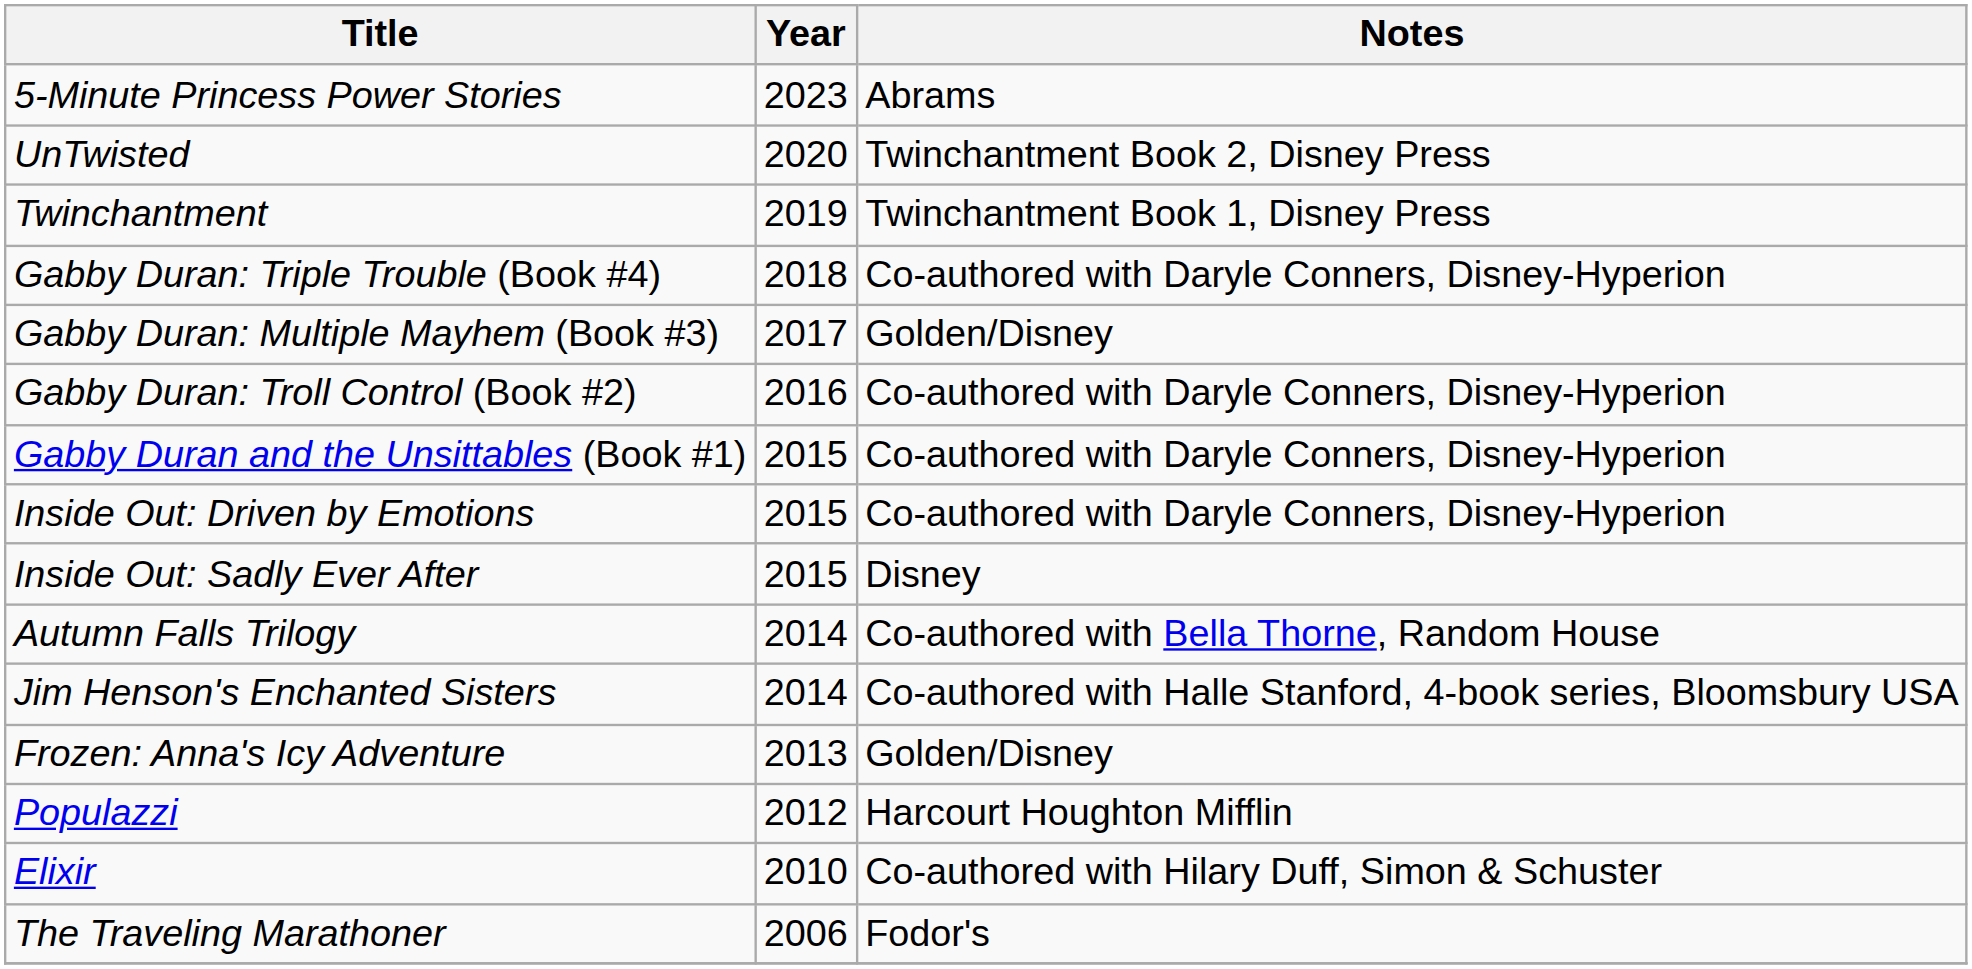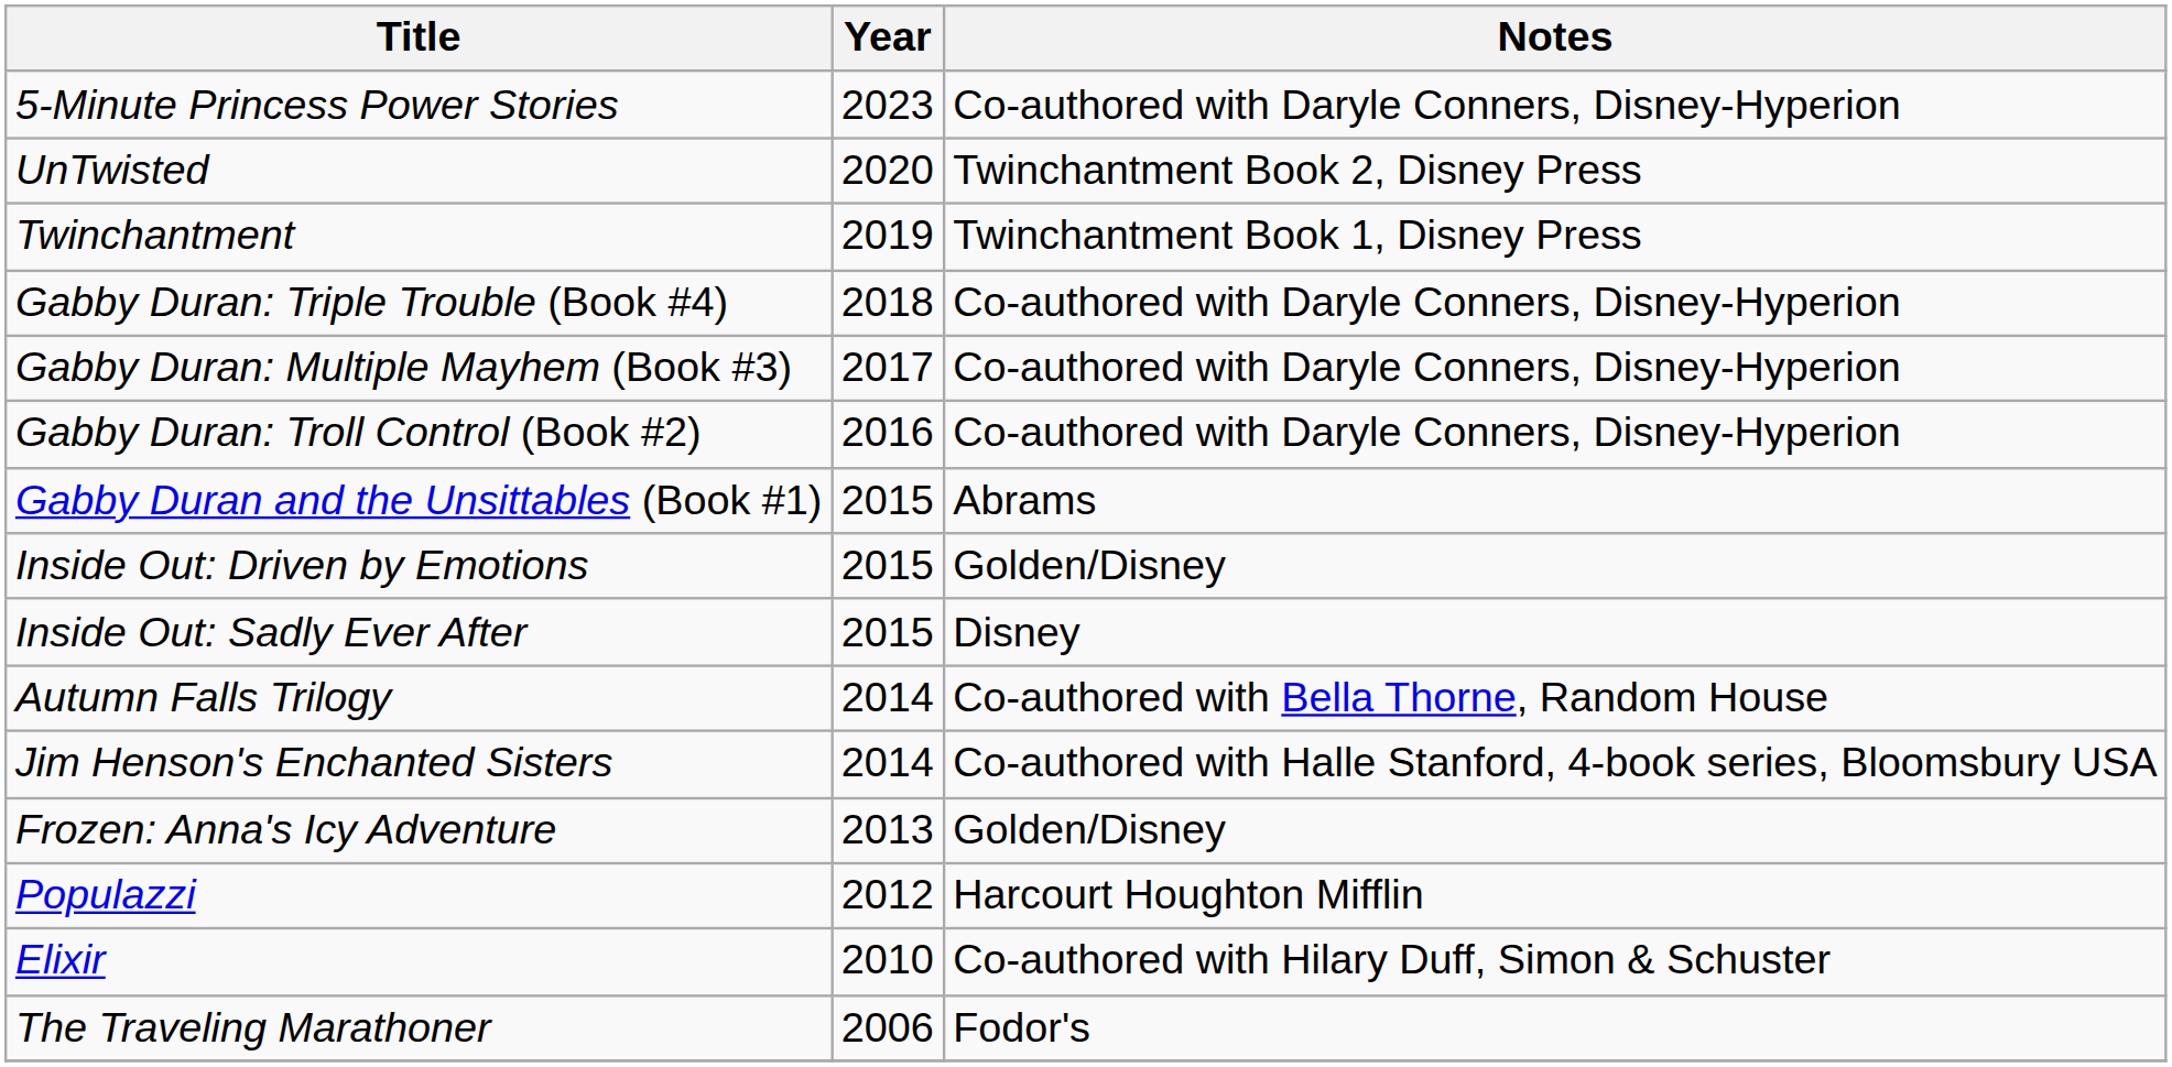 <table class="wikitable sortable">
 <tr>
 <th>Title</th>
 <th>Year</th>
 <th>Notes</th>
 </tr>
 <tr>
 <td><em>5-Minute Princess Power Stories</em></td>
 <td>2023</td>
-<td>Abrams </td>
+<td>Co-authored with Daryle Conners, Disney-Hyperion </td>
 </tr>
 <tr>
 <td><em>UnTwisted</em></td>
 <td>2020</td>
 <td>Twinchantment Book 2, Disney Press</td>
 </tr>
 <tr>
 <td><em>Twinchantment</em></td>
 <td>2019</td>
 <td>Twinchantment Book 1, Disney Press </td>
 </tr>
 <tr>
 <td><em>Gabby Duran: Triple Trouble</em> (Book #4)</td>
 <td>2018</td>
 <td>Co-authored with Daryle Conners, Disney-Hyperion</td>
 </tr>
 <tr>
 <td><em>Gabby Duran: Multiple Mayhem</em> (Book #3)</td>
 <td>2017</td>
-<td>Golden/Disney </td>
+<td>Co-authored with Daryle Conners, Disney-Hyperion</td>
 </tr>
 <tr>
 <td><em>Gabby Duran: Troll Control</em> (Book #2)</td>
 <td>2016</td>
 <td>Co-authored with Daryle Conners, Disney-Hyperion </td>
 </tr>
 <tr>
 <td><em><a href='#'>Gabby Duran and the Unsittables</a></em> (Book #1)</td>
 <td>2015</td>
-<td>Co-authored with Daryle Conners, Disney-Hyperion </td>
+<td>Abrams </td>
 </tr>
 <tr>
 <td><em>Inside Out: Driven by Emotions</em></td>
 <td>2015</td>
-<td>Co-authored with Daryle Conners, Disney-Hyperion</td>
+<td>Golden/Disney </td>
 </tr>
 <tr>
 <td><em>Inside Out: Sadly Ever After</em></td>
 <td>2015</td>
 <td>Disney </td>
 </tr>
 <tr>
 <td><em>Autumn Falls Trilogy</em></td>
 <td>2014</td>
 <td>Co-authored with <a href='#'>Bella Thorne</a>, Random House</td>
 </tr>
 <tr>
 <td><em>Jim Henson's Enchanted Sisters</em></td>
 <td>2014</td>
 <td>Co-authored with Halle Stanford, 4-book series, Bloomsbury USA</td>
 </tr>
 <tr>
 <td><em>Frozen: Anna's Icy Adventure</em></td>
 <td>2013</td>
 <td>Golden/Disney </td>
 </tr>
 <tr>
 <td><em><a href='#'>Populazzi</a></em></td>
 <td>2012</td>
 <td>Harcourt Houghton Mifflin </td>
 </tr>
 <tr>
 <td><em><a href='#'>Elixir</a></em></td>
 <td>2010</td>
 <td>Co-authored with Hilary Duff, Simon & Schuster </td>
 </tr>
 <tr>
 <td><em>The Traveling Marathoner</em></td>
 <td>2006</td>
 <td>Fodor's </td>
 </tr>
 <tr>
 </tr>
 </table>
